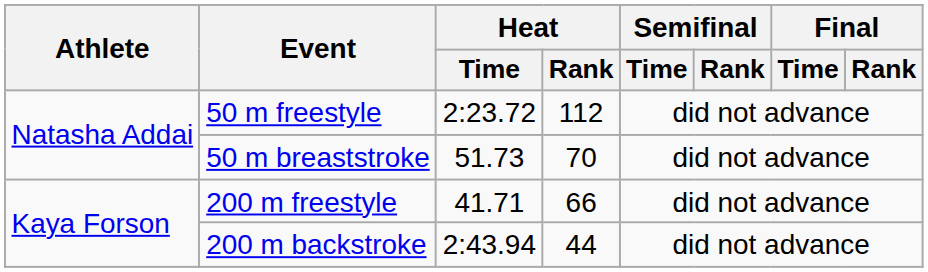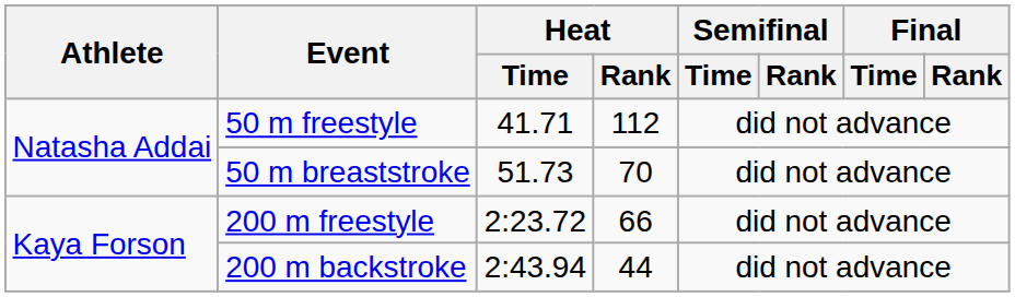 <table class=wikitable style="font-size:90%">
 <tr>
 <th rowspan="2">Athlete</th>
 <th rowspan="2">Event</th>
 <th colspan="2">Heat</th>
 <th colspan="2">Semifinal</th>
 <th colspan="2">Final</th>
 </tr>
 <tr style="font-size:95%">
 <th>Time</th>
 <th>Rank</th>
 <th>Time</th>
 <th>Rank</th>
 <th>Time</th>
 <th>Rank</th>
 </tr>
 <tr align=center>
 <td align=left rowspan=2><a href='#'>Natasha Addai</a></td>
 <td align=left><a href='#'>50 m freestyle</a></td>
-<td>2:23.72</td>
+<td>41.71</td>
 <td>112</td>
 <td colspan=4>did not advance</td>
 </tr>
 <tr align=center>
 <td align=left><a href='#'>50 m breaststroke</a></td>
 <td>51.73</td>
 <td>70</td>
 <td colspan=4>did not advance</td>
 </tr>
 <tr align=center>
 <td align=left rowspan=2><a href='#'>Kaya Forson</a></td>
 <td align=left><a href='#'>200 m freestyle</a></td>
-<td>41.71</td>
+<td>2:23.72</td>
 <td>66</td>
 <td colspan=4>did not advance</td>
 </tr>
 <tr align=center>
 <td align=left><a href='#'>200 m backstroke</a></td>
 <td>2:43.94</td>
 <td>44</td>
 <td colspan=4>did not advance</td>
 </tr>
 </table>
